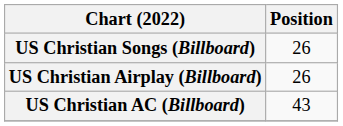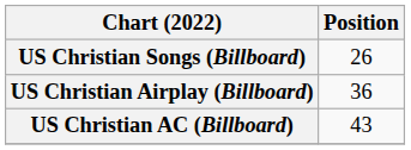 <table class="wikitable plainrowheaders" style="text-align:center">
 <tr>
 <th scope="col">Chart (2022)</th>
 <th scope="col">Position</th>
 </tr>
 <tr>
 <th scope="row">US Christian Songs (<em>Billboard</em>)</th>
 <td>26</td>
 </tr>
 <tr>
 <th scope="row">US Christian Airplay (<em>Billboard</em>)</th>
-<td>26</td>
+<td>36</td>
 </tr>
 <tr>
 <th scope="row">US Christian AC (<em>Billboard</em>)</th>
 <td>43</td>
 </tr>
 <tr>
 </tr>
 </table>
